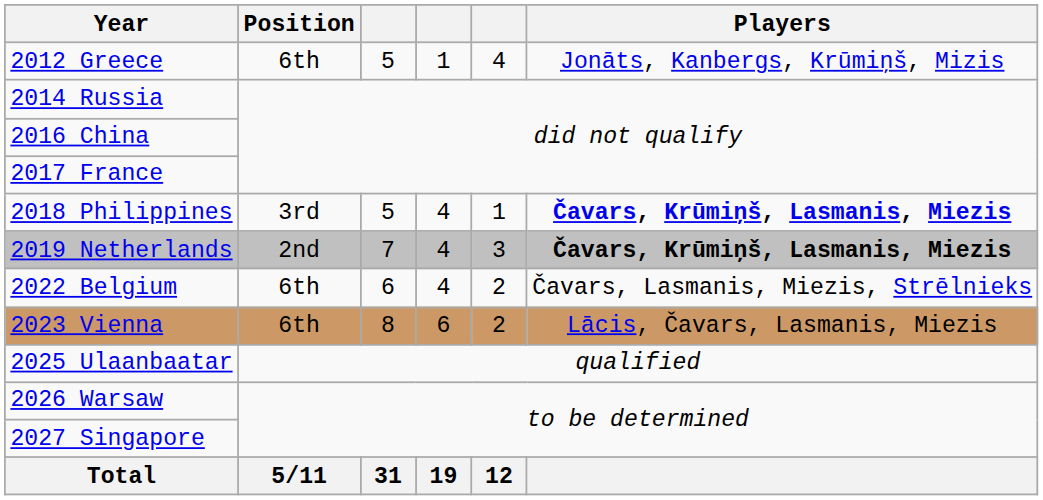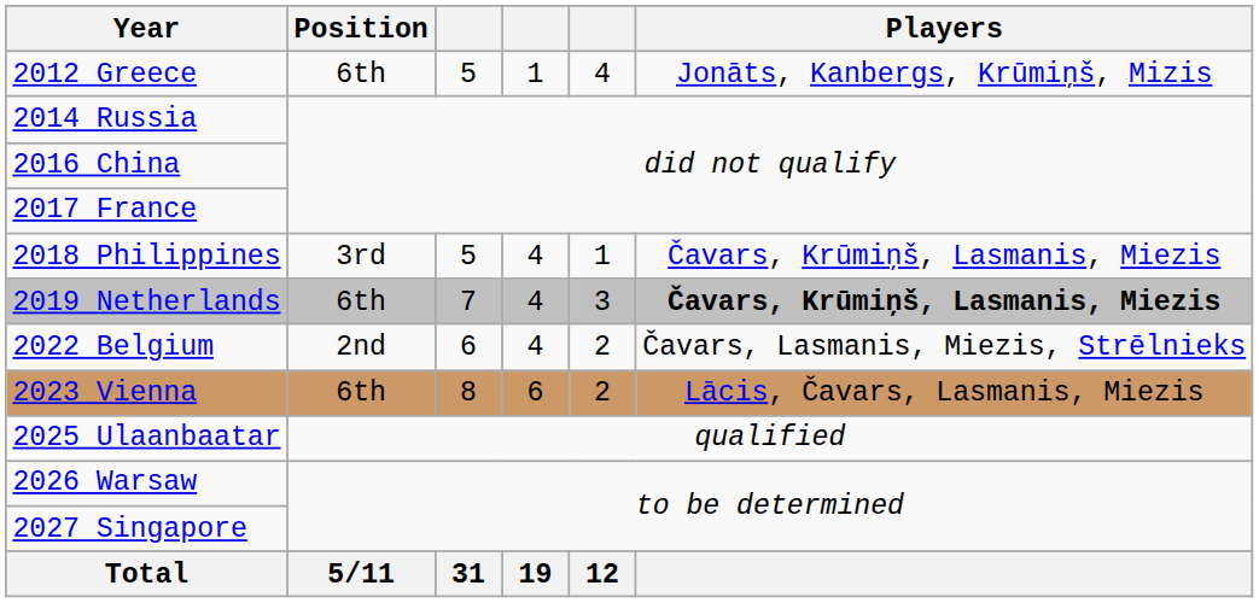 <table class="wikitable" style="text-align: center;">
 <tr>
 <th>Year</th>
 <th>Position</th>
 <th width=25px></th>
 <th width=25px></th>
 <th width=25px></th>
 <th>Players</th>
 </tr>
 <tr>
 <td style="text-align: left;"> <a href='#'>2012 Greece</a></td>
 <td>6th</td>
 <td>5</td>
 <td>1</td>
 <td>4</td>
 <td><a href='#'>Jonāts</a>, <a href='#'>Kanbergs</a>, <a href='#'>Krūmiņš</a>, <a href='#'>Mizis</a></td>
 </tr>
 <tr>
 <td style="text-align: left;"> <a href='#'>2014 Russia</a></td>
 <td colspan="5" rowspan="3"><em>did not qualify</em></td>
 </tr>
 <tr>
 <td style="text-align: left;"> <a href='#'>2016 China</a></td>
 </tr>
 <tr>
 <td style="text-align: left;"> <a href='#'>2017 France</a></td>
 </tr>
 <tr>
 <td style="text-align: left;"> <a href='#'>2018 Philippines</a></td>
 <td>3rd </td>
 <td>5</td>
 <td>4</td>
 <td>1</td>
-<td><strong><a href='#'>Čavars</a>, <a href='#'>Krūmiņš</a>, <a href='#'>Lasmanis</a>, <a href='#'>Miezis</a></strong></td>
+<td><a href='#'>Čavars</a>, <a href='#'>Krūmiņš</a>, <a href='#'>Lasmanis</a>, <a href='#'>Miezis</a></td>
 </tr>
 <tr bgcolor="silver">
 <td style="text-align: left;"> <a href='#'>2019 Netherlands</a></td>
-<td>2nd </td>
+<td>6th</td>
 <td>7</td>
 <td>4</td>
 <td>3</td>
 <td><strong>Čavars, Krūmiņš, Lasmanis, Miezis</strong></td>
 </tr>
 <tr>
 <td style="text-align: left;"> <a href='#'>2022 Belgium</a></td>
-<td>6th</td>
+<td>2nd </td>
 <td>6</td>
 <td>4</td>
 <td>2</td>
 <td>Čavars, Lasmanis, Miezis, <a href='#'>Strēlnieks</a></td>
 </tr>
 <tr style="background:#cc9966;">
 <td style="text-align:left;"> <a href='#'>2023 Vienna</a></td>
 <td>6th</td>
 <td>8</td>
 <td>6</td>
 <td>2</td>
 <td><a href='#'>Lācis</a>, Čavars, Lasmanis, Miezis</td>
 </tr>
 <tr>
 <td style="text-align:left"> <a href='#'>2025 Ulaanbaatar</a></td>
 <td colspan="5"><em>qualified</em></td>
 </tr>
 <tr>
 <td style="text-align:left"> <a href='#'>2026 Warsaw</a></td>
 <td colspan="5" rowspan="2"><em>to be determined</em></td>
 </tr>
 <tr>
 <td style="text-align:left"> <a href='#'>2027 Singapore</a></td>
 </tr>
 <tr>
 <th>Total</th>
 <th>5/11</th>
 <th>31</th>
 <th>19</th>
 <th>12</th>
 <th></th>
 </tr>
 </table>
